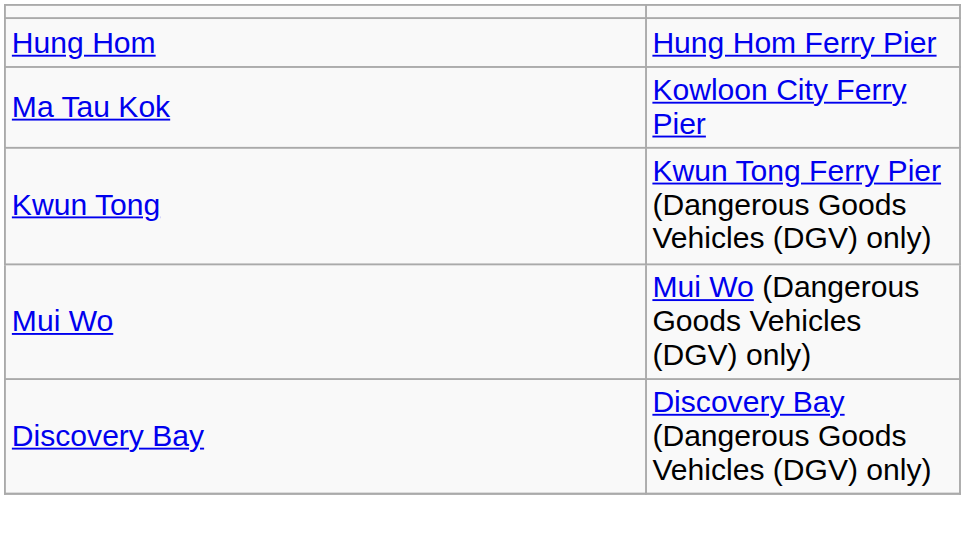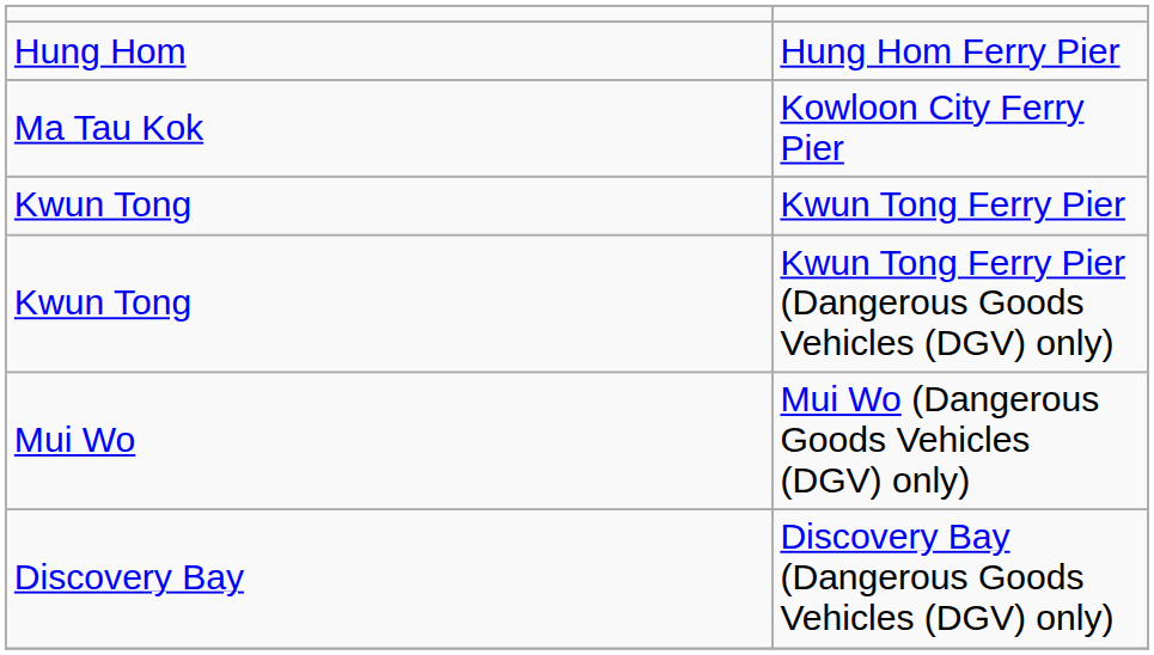 <table class="wikitable">
 <tr>
 <td style="width:250pt;"></td>
 <td style="width:120pt;"></td>
 </tr>
 <tr>
 <td><a href='#'>Hung Hom</a></td>
 <td><a href='#'>Hung Hom Ferry Pier</a></td>
 </tr>
 <tr>
 <td><a href='#'>Ma Tau Kok</a></td>
 <td><a href='#'>Kowloon City Ferry Pier</a></td>
+</tr>
+<tr>
+<td><a href='#'>Kwun Tong</a></td>
+<td><a href='#'>Kwun Tong Ferry Pier</a></td>
 </tr>
 <tr>
 <td><a href='#'>Kwun Tong</a></td>
 <td><a href='#'>Kwun Tong Ferry Pier</a> (Dangerous Goods Vehicles (DGV) only)</td>
 </tr>
 <tr>
 <td><a href='#'>Mui Wo</a></td>
 <td><a href='#'>Mui Wo</a> (Dangerous Goods Vehicles (DGV) only)</td>
 </tr>
 <tr>
 <td><a href='#'>Discovery Bay</a></td>
 <td><a href='#'>Discovery Bay</a> (Dangerous Goods Vehicles (DGV) only)</td>
 </tr>
 <tr>
 </tr>
 </table>
